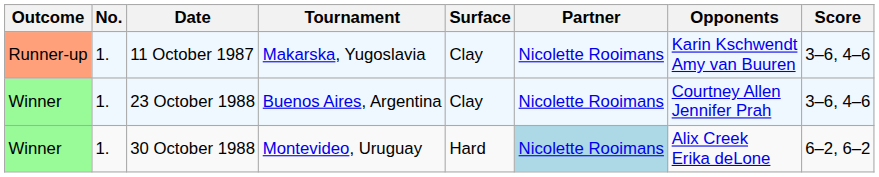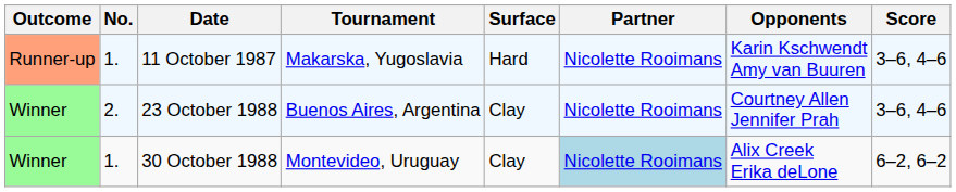 <table class="sortable wikitable" style="font-size:97%">
 <tr>
 <th>Outcome</th>
 <th>No.</th>
 <th>Date</th>
 <th>Tournament</th>
 <th>Surface</th>
 <th>Partner</th>
 <th>Opponents</th>
 <th>Score</th>
 </tr>
 <tr style="background:#f0f8ff;">
 <td bgcolor="FFA07A">Runner-up</td>
 <td>1.</td>
 <td>11 October 1987</td>
 <td><a href='#'>Makarska</a>, Yugoslavia</td>
-<td>Clay</td>
+<td>Hard</td>
 <td> <a href='#'>Nicolette Rooimans</a></td>
 <td> <a href='#'>Karin Kschwendt</a><br> <a href='#'>Amy van Buuren</a></td>
 <td>3–6, 4–6</td>
 </tr>
 <tr style="background:#f0f8ff;">
 <td style="background:#98fb98;">Winner</td>
-<td>1.</td>
+<td>2.</td>
 <td>23 October 1988</td>
 <td><a href='#'>Buenos Aires</a>, Argentina</td>
 <td>Clay</td>
 <td> <a href='#'>Nicolette Rooimans</a></td>
 <td> <a href='#'>Courtney Allen</a><br> <a href='#'>Jennifer Prah</a></td>
 <td>3–6, 4–6</td>
 </tr>
 <tr>
 <td bgcolor="98FB98">Winner</td>
 <td>1.</td>
 <td>30 October 1988</td>
 <td><a href='#'>Montevideo</a>, Uruguay</td>
-<td>Hard</td>
+<td>Clay</td>
 <td style="background: lightblue;"> <a href='#'>Nicolette Rooimans</a></td>
 <td> <a href='#'>Alix Creek</a><br> <a href='#'>Erika deLone</a></td>
 <td>6–2, 6–2</td>
 </tr>
 </table>
